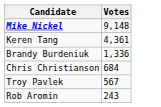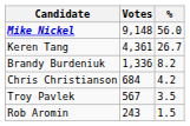 <table class="wikitable" align="left">
 <tr>
 <th>Candidate</th>
 <th>Votes</th>
+<th>%</th>
 </tr>
 <tr>
 <td><strong><em><a href='#'>Mike Nickel</a></em></strong></td>
 <td>9,148</td>
+<td>56.0</td>
 </tr>
 <tr>
 <td>Keren Tang</td>
 <td>4,361</td>
+<td>26.7</td>
 </tr>
 <tr>
 <td>Brandy Burdeniuk</td>
 <td>1,336</td>
+<td>8.2</td>
 </tr>
 <tr>
 <td>Chris Christianson</td>
 <td>684</td>
+<td>4.2</td>
 </tr>
 <tr>
 <td>Troy Pavlek</td>
 <td>567</td>
+<td>3.5</td>
 </tr>
 <tr>
 <td>Rob Aromin</td>
 <td>243</td>
+<td>1.5</td>
 </tr>
 </table>
